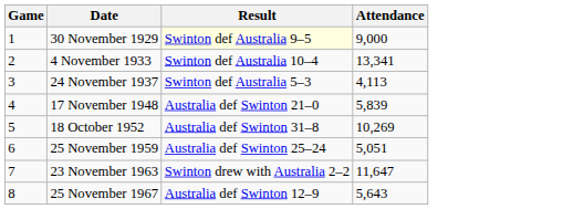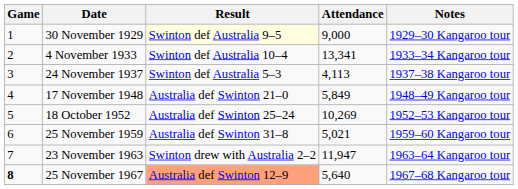 <table class="wikitable">
 <tr>
 <th>Game</th>
 <th>Date</th>
 <th>Result</th>
 <th>Attendance</th>
+<th>Notes</th>
 </tr>
 <tr>
 <td>1</td>
 <td>30 November 1929</td>
 <td style="background: lightyellow;"> <a href='#'>Swinton</a> def  <a href='#'>Australia</a> 9–5</td>
 <td>9,000</td>
+<td><a href='#'>1929–30 Kangaroo tour</a></td>
 </tr>
 <tr>
 <td>2</td>
 <td>4 November 1933</td>
 <td> <a href='#'>Swinton</a> def  <a href='#'>Australia</a> 10–4</td>
 <td>13,341</td>
+<td><a href='#'>1933–34 Kangaroo tour</a></td>
 </tr>
 <tr>
 <td>3</td>
 <td>24 November 1937</td>
 <td> <a href='#'>Swinton</a> def  <a href='#'>Australia</a> 5–3</td>
 <td>4,113</td>
+<td><a href='#'>1937–38 Kangaroo tour</a></td>
 </tr>
 <tr>
 <td>4</td>
 <td>17 November 1948</td>
 <td> <a href='#'>Australia</a> def  <a href='#'>Swinton</a> 21–0</td>
-<td>5,839</td>
+<td>5,849</td>
+<td><a href='#'>1948–49 Kangaroo tour</a></td>
 </tr>
 <tr>
 <td>5</td>
 <td>18 October 1952</td>
-<td> <a href='#'>Australia</a> def  <a href='#'>Swinton</a> 31–8</td>
+<td> <a href='#'>Australia</a> def  <a href='#'>Swinton</a> 25–24</td>
 <td>10,269</td>
+<td><a href='#'>1952–53 Kangaroo tour</a></td>
 </tr>
 <tr>
 <td>6</td>
 <td>25 November 1959</td>
-<td> <a href='#'>Australia</a> def  <a href='#'>Swinton</a> 25–24</td>
-<td>5,051</td>
+<td> <a href='#'>Australia</a> def  <a href='#'>Swinton</a> 31–8</td>
+<td>5,021</td>
+<td><a href='#'>1959–60 Kangaroo tour</a></td>
 </tr>
 <tr>
 <td>7</td>
 <td>23 November 1963</td>
 <td> <a href='#'>Swinton</a> drew with  <a href='#'>Australia</a> 2–2</td>
-<td>11,647</td>
+<td>11,947</td>
+<td><a href='#'>1963–64 Kangaroo tour</a></td>
 </tr>
 <tr>
-<td>8</td>
+<td><strong>8</strong></td>
 <td>25 November 1967</td>
-<td> <a href='#'>Australia</a> def  <a href='#'>Swinton</a> 12–9</td>
-<td>5,643</td>
+<td style="background: lightsalmon;"> <a href='#'>Australia</a> def  <a href='#'>Swinton</a> 12–9</td>
+<td>5,640</td>
+<td><a href='#'>1967–68 Kangaroo tour</a></td>
 </tr>
 </table>
